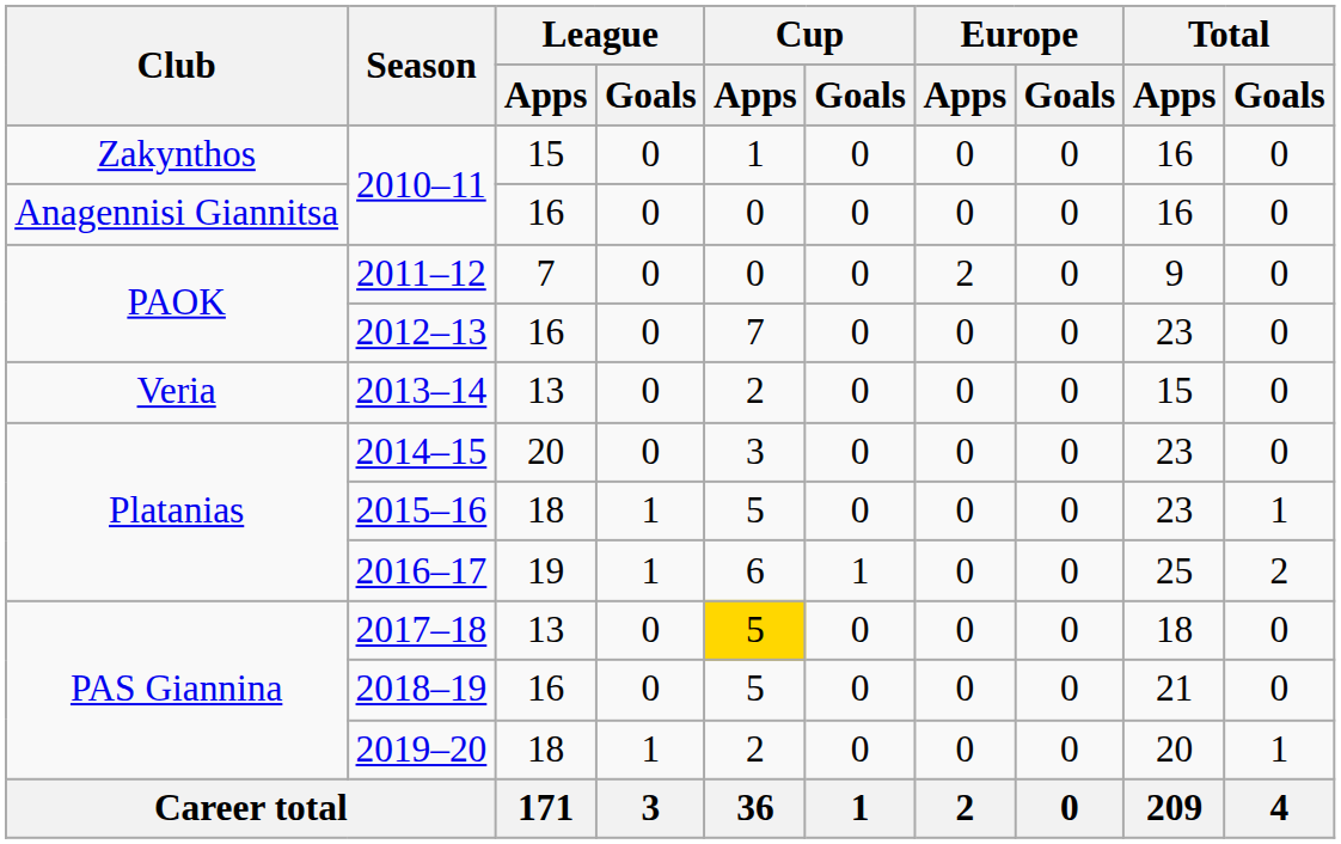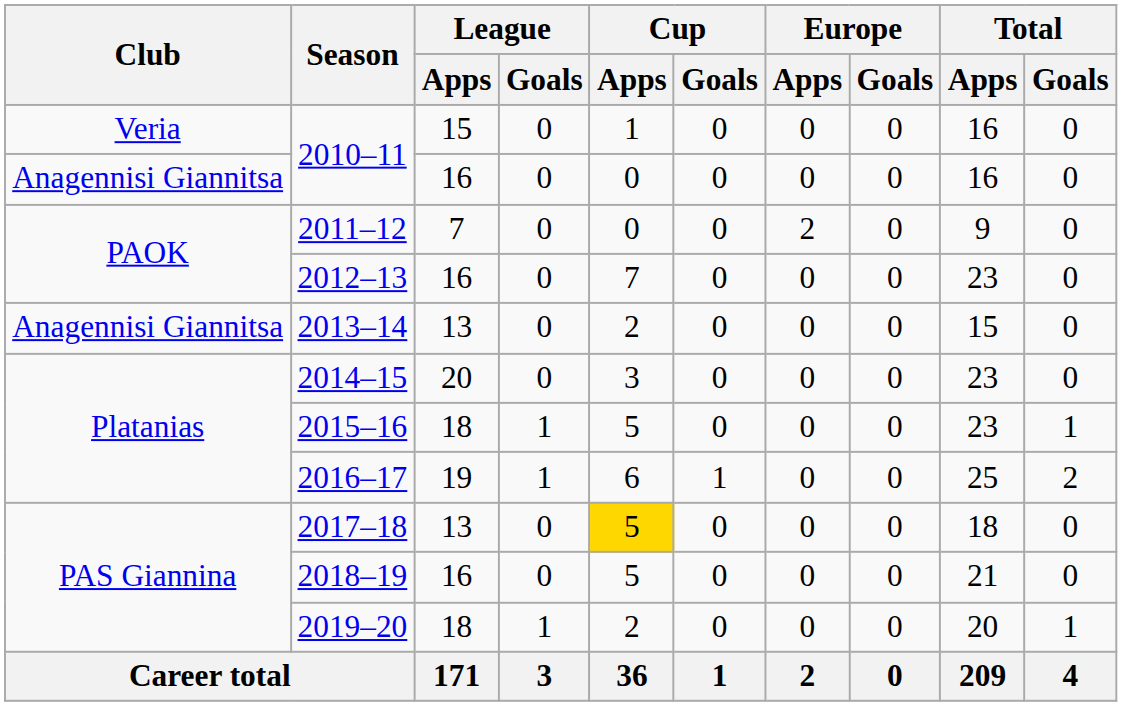 <table class="wikitable" style="text-align:center">
 <tr>
 <th rowspan=2>Club</th>
 <th rowspan=2>Season</th>
 <th colspan=2>League</th>
 <th colspan=2>Cup</th>
 <th colspan=2>Europe</th>
 <th colspan=2>Total</th>
 </tr>
 <tr>
 <th>Apps</th>
 <th>Goals</th>
 <th>Apps</th>
 <th>Goals</th>
 <th>Apps</th>
 <th>Goals</th>
 <th>Apps</th>
 <th>Goals</th>
 </tr>
 <tr>
-<td><a href='#'>Zakynthos</a></td>
+<td><a href='#'>Veria</a></td>
 <td rowspan=2><a href='#'>2010–11</a></td>
 <td>15</td>
 <td>0</td>
 <td>1</td>
 <td>0</td>
 <td>0</td>
 <td>0</td>
 <td>16</td>
 <td>0</td>
 </tr>
 <tr>
 <td><a href='#'>Anagennisi Giannitsa</a></td>
 <td>16</td>
 <td>0</td>
 <td>0</td>
 <td>0</td>
 <td>0</td>
 <td>0</td>
 <td>16</td>
 <td>0</td>
 </tr>
 <tr>
 <td rowspan=2><a href='#'>PAOK</a></td>
 <td><a href='#'>2011–12</a></td>
 <td>7</td>
 <td>0</td>
 <td>0</td>
 <td>0</td>
 <td>2</td>
 <td>0</td>
 <td>9</td>
 <td>0</td>
 </tr>
 <tr>
 <td><a href='#'>2012–13</a></td>
 <td>16</td>
 <td>0</td>
 <td>7</td>
 <td>0</td>
 <td>0</td>
 <td>0</td>
 <td>23</td>
 <td>0</td>
 </tr>
 <tr>
-<td><a href='#'>Veria</a></td>
+<td><a href='#'>Anagennisi Giannitsa</a></td>
 <td rowspan=1><a href='#'>2013–14</a></td>
 <td>13</td>
 <td>0</td>
 <td>2</td>
 <td>0</td>
 <td>0</td>
 <td>0</td>
 <td>15</td>
 <td>0</td>
 </tr>
 <tr>
 <td rowspan=3><a href='#'>Platanias</a></td>
 <td><a href='#'>2014–15</a></td>
 <td>20</td>
 <td>0</td>
 <td>3</td>
 <td>0</td>
 <td>0</td>
 <td>0</td>
 <td>23</td>
 <td>0</td>
 </tr>
 <tr>
 <td><a href='#'>2015–16</a></td>
 <td>18</td>
 <td>1</td>
 <td>5</td>
 <td>0</td>
 <td>0</td>
 <td>0</td>
 <td>23</td>
 <td>1</td>
 </tr>
 <tr>
 <td><a href='#'>2016–17</a></td>
 <td>19</td>
 <td>1</td>
 <td>6</td>
 <td>1</td>
 <td>0</td>
 <td>0</td>
 <td>25</td>
 <td>2</td>
 </tr>
 <tr>
 <td rowspan="3"><a href='#'>PAS Giannina</a></td>
 <td><a href='#'>2017–18</a></td>
 <td>13</td>
 <td>0</td>
 <td style="background: gold;">5</td>
 <td>0</td>
 <td>0</td>
 <td>0</td>
 <td>18</td>
 <td>0</td>
 </tr>
 <tr>
 <td><a href='#'>2018–19</a></td>
 <td>16</td>
 <td>0</td>
 <td>5</td>
 <td>0</td>
 <td>0</td>
 <td>0</td>
 <td>21</td>
 <td>0</td>
 </tr>
 <tr>
 <td><a href='#'>2019–20</a></td>
 <td>18</td>
 <td>1</td>
 <td>2</td>
 <td>0</td>
 <td>0</td>
 <td>0</td>
 <td>20</td>
 <td>1</td>
 </tr>
 <tr>
 <th colspan="2">Career total</th>
 <th>171</th>
 <th>3</th>
 <th>36</th>
 <th>1</th>
 <th>2</th>
 <th>0</th>
 <th>209</th>
 <th>4</th>
 </tr>
 </table>
